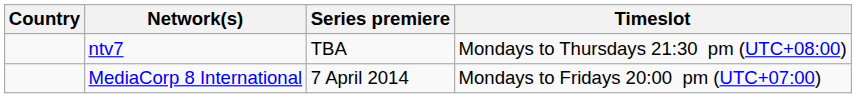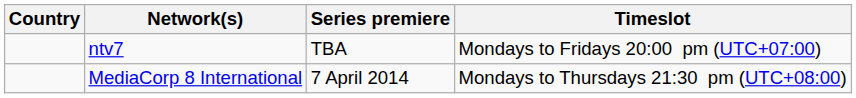 <table class="sortable wikitable">
 <tr>
 <th>Country</th>
 <th>Network(s)</th>
 <th>Series premiere</th>
 <th>Timeslot</th>
 </tr>
 <tr>
 <td></td>
 <td><a href='#'>ntv7</a></td>
 <td>TBA</td>
-<td>Mondays to Thursdays 21:30  pm (<a href='#'>UTC+08:00</a>)</td>
+<td>Mondays to Fridays 20:00  pm (<a href='#'>UTC+07:00</a>)</td>
 </tr>
 <tr>
 <td></td>
 <td><a href='#'>MediaCorp 8 International</a></td>
 <td>7 April 2014</td>
-<td>Mondays to Fridays 20:00  pm (<a href='#'>UTC+07:00</a>)</td>
+<td>Mondays to Thursdays 21:30  pm (<a href='#'>UTC+08:00</a>)</td>
 </tr>
 </table>
